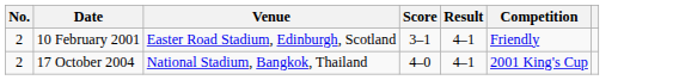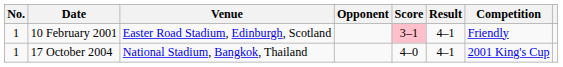 <table class="wikitable sortable">
 <tr>
 <th scope="col">No.</th>
 <th scope="col">Date</th>
 <th scope="col">Venue</th>
+<th scope="col">Opponent</th>
 <th scope="col">Score</th>
 <th scope="col">Result</th>
 <th scope="col">Competition</th>
 <th scope="col" class="unsortable"></th>
 </tr>
 <tr>
-<td align="center">2</td>
+<td align="center">1</td>
 <td>10 February 2001</td>
 <td><a href='#'>Easter Road Stadium</a>, <a href='#'>Edinburgh</a>, Scotland</td>
-<td align="center">3–1</td>
+<td></td>
+<td align="center" style="background: pink;">3–1</td>
 <td align="center">4–1</td>
 <td><a href='#'>Friendly</a></td>
 <td></td>
 </tr>
 <tr>
-<td align="center">2</td>
+<td align="center">1</td>
 <td>17 October 2004</td>
 <td><a href='#'>National Stadium</a>, <a href='#'>Bangkok</a>, Thailand</td>
+<td></td>
 <td align="center">4–0</td>
 <td align="center">4–1</td>
 <td><a href='#'>2001 King's Cup</a></td>
 <td></td>
 </tr>
 </table>
